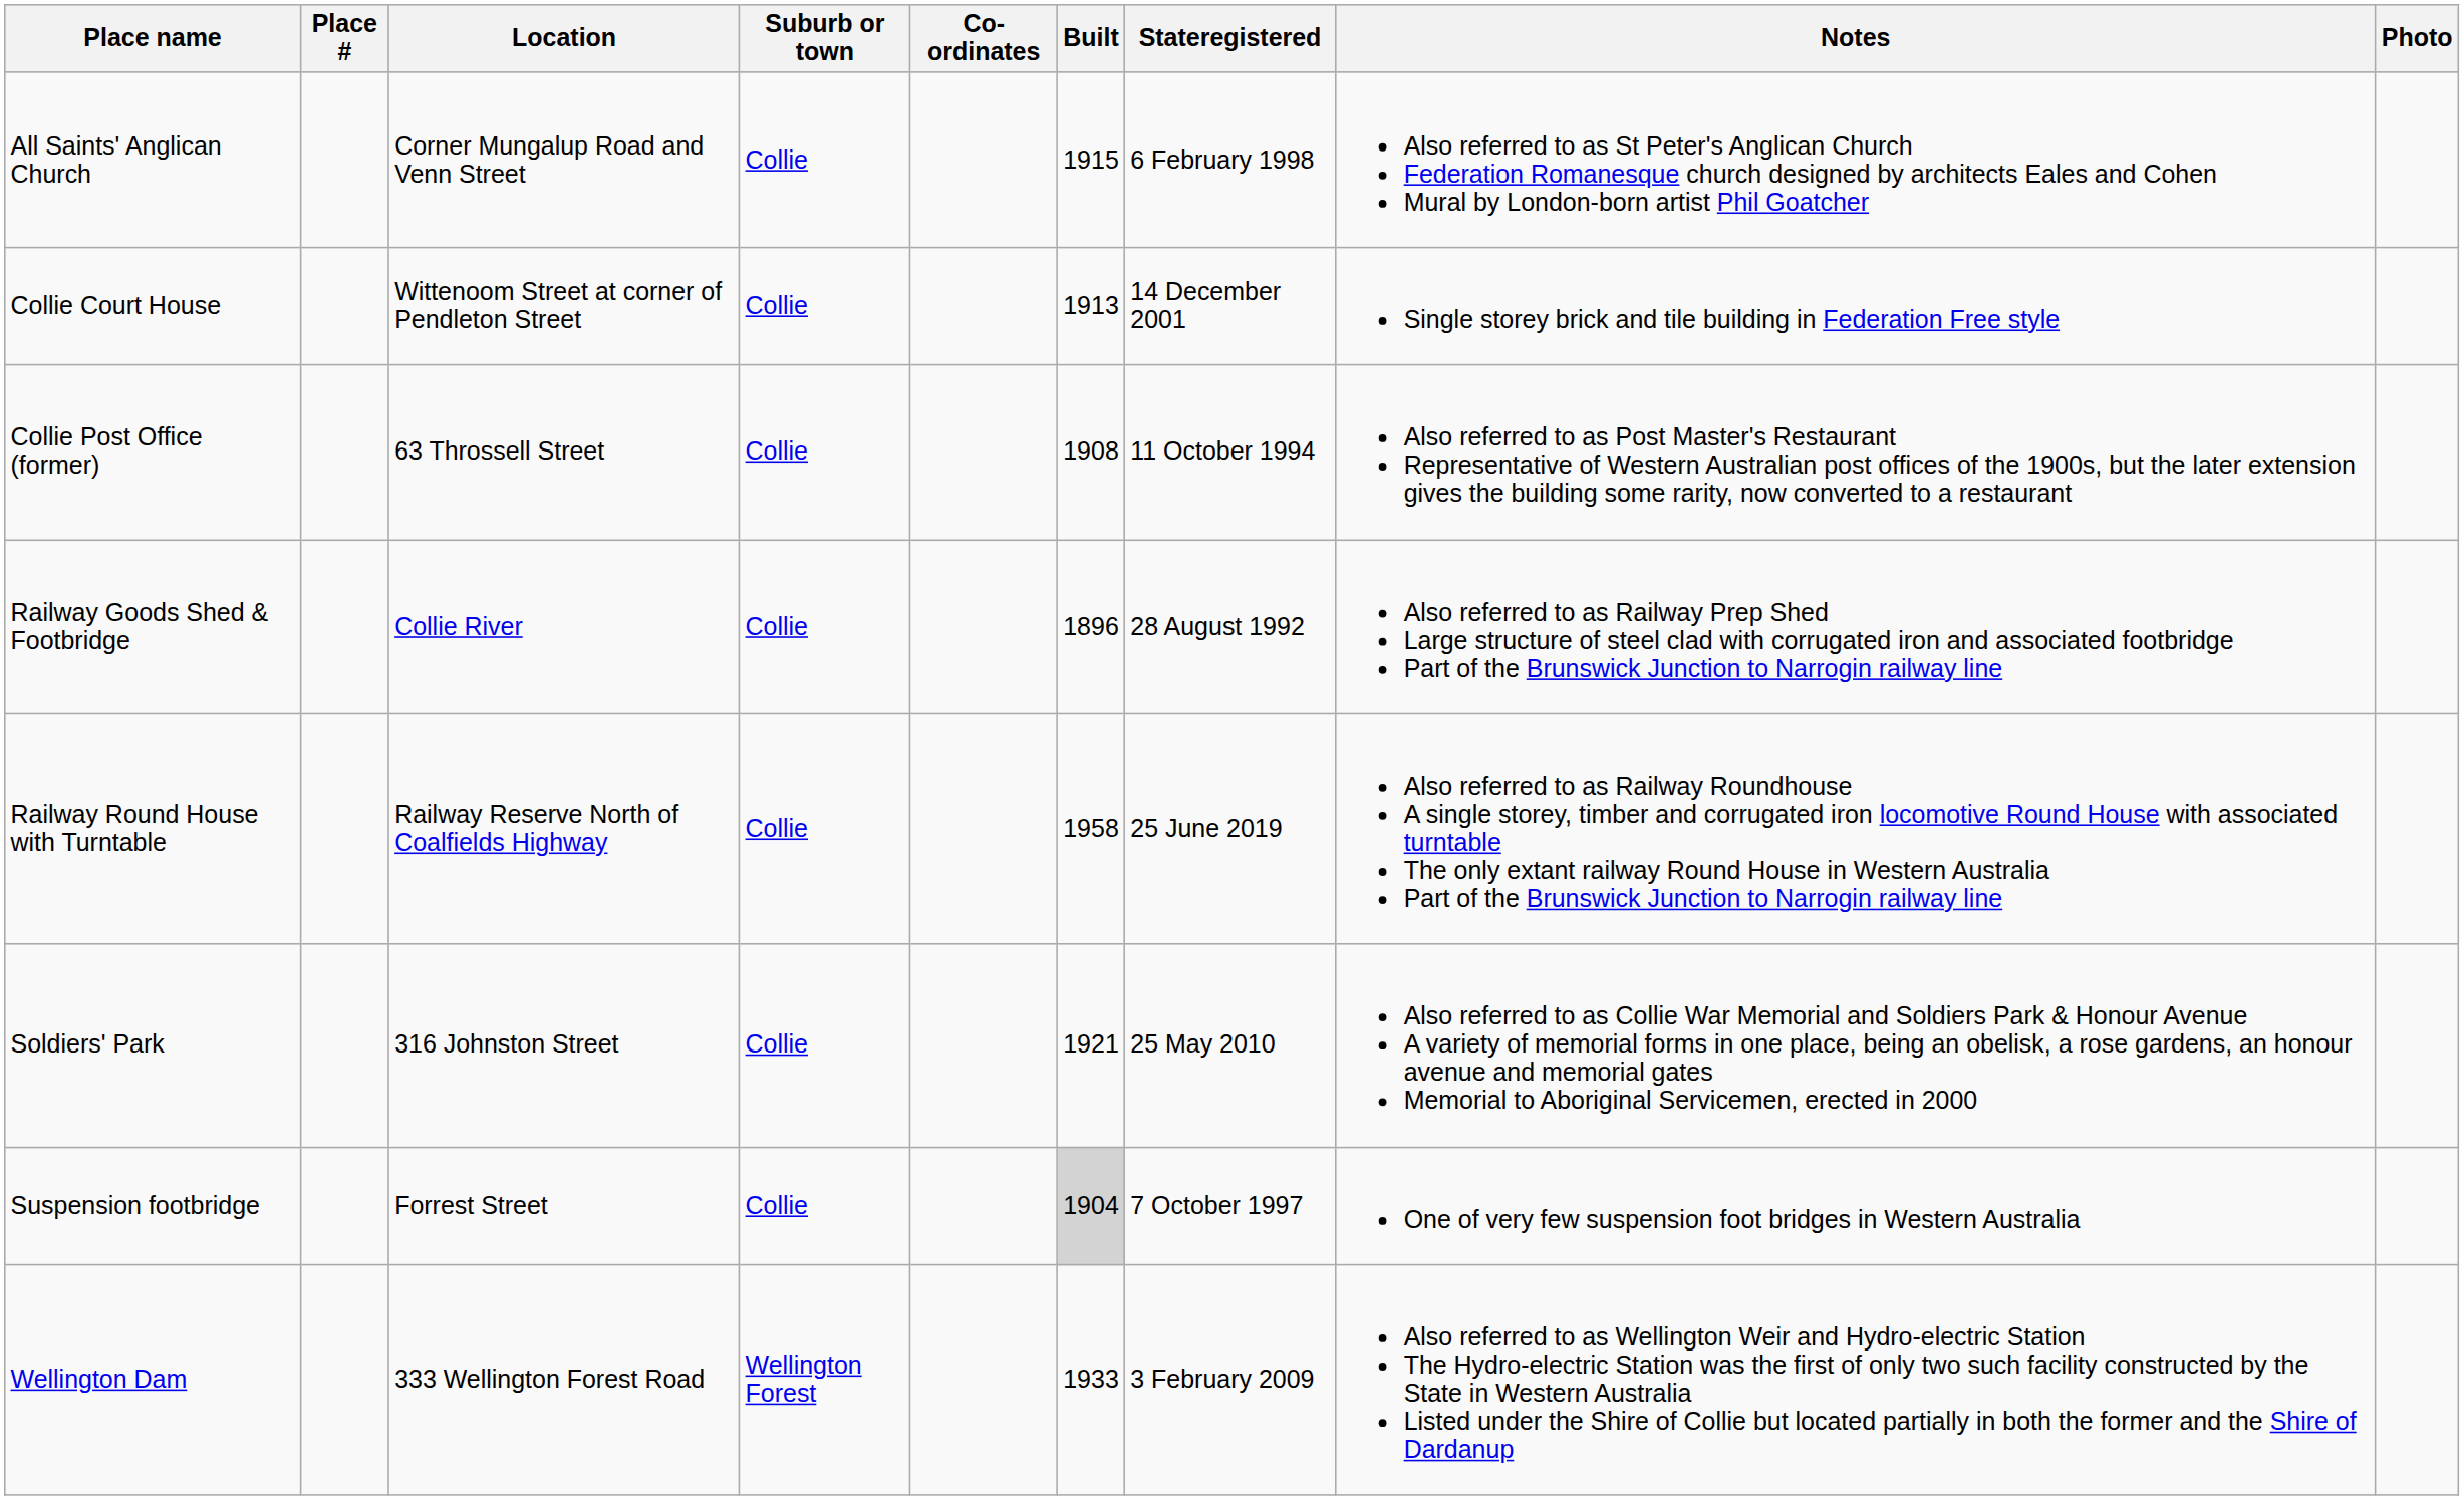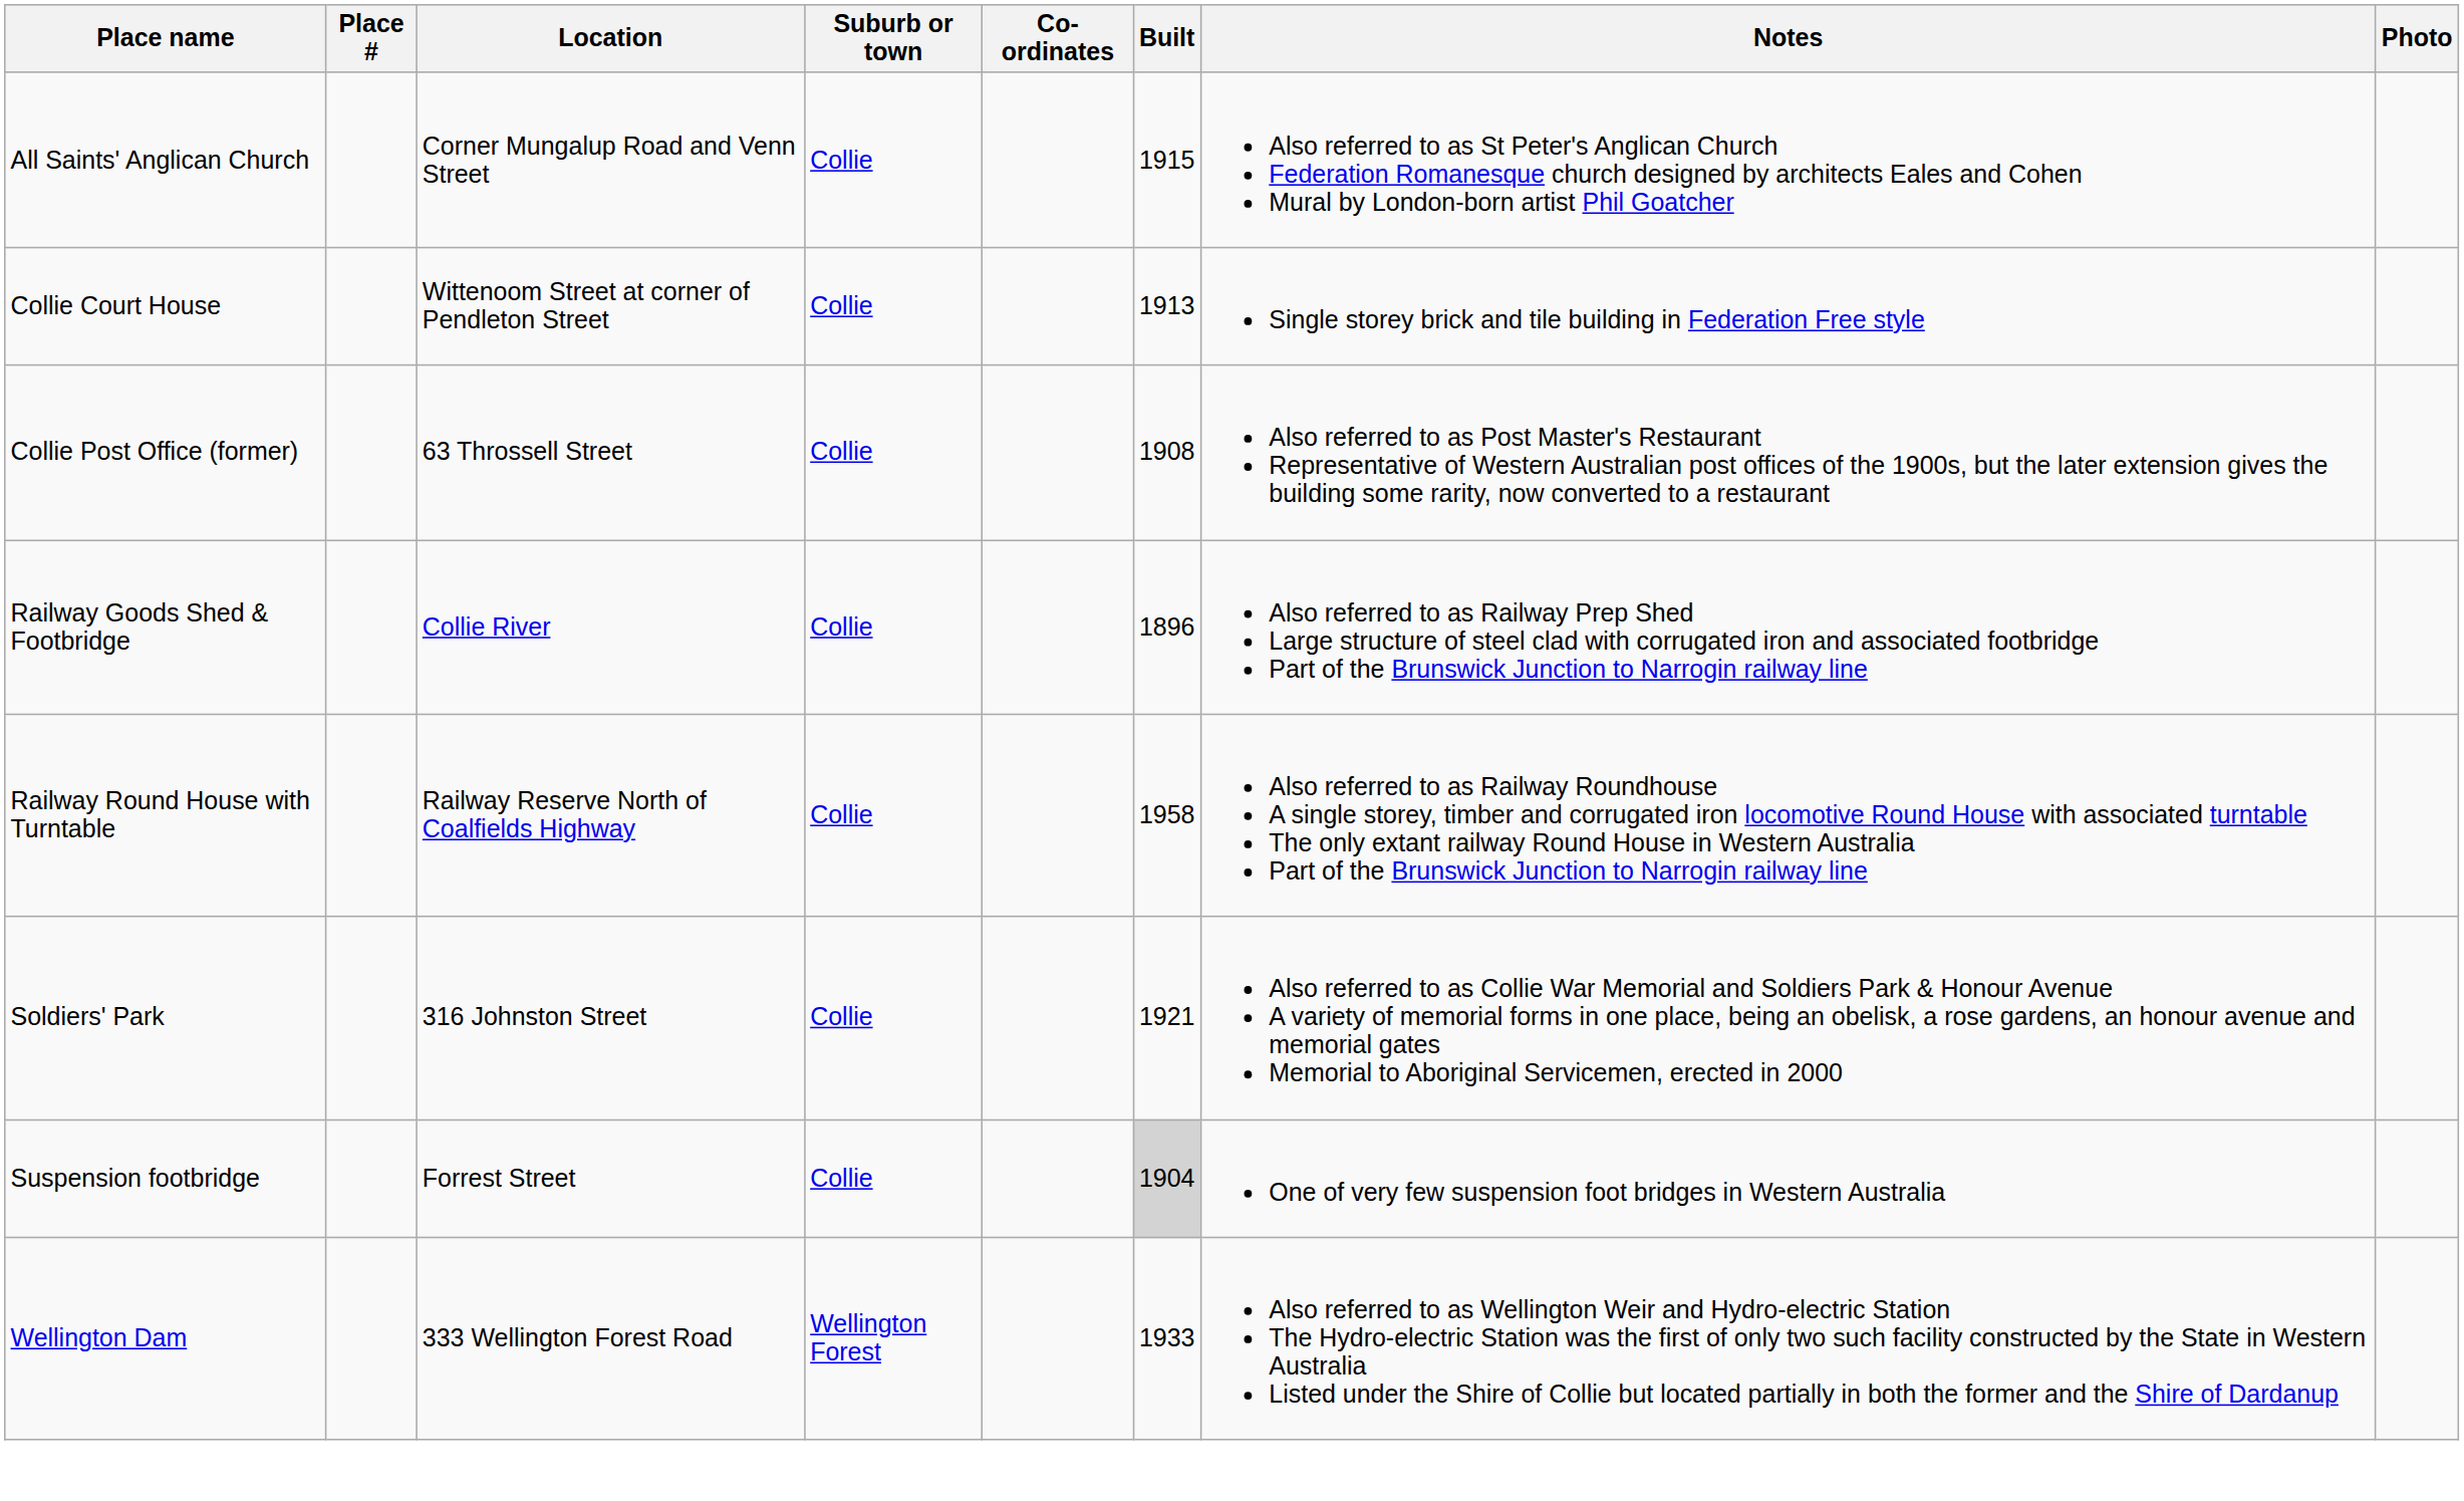 <table class="wikitable sortable">
 <tr>
 <th>Place name</th>
 <th>Place #</th>
 <th>Location</th>
 <th>Suburb or town</th>
 <th>Co-ordinates</th>
 <th>Built</th>
-<th>Stateregistered</th>
 <th class="unsortable">Notes</th>
 <th class="unsortable">Photo</th>
 </tr>
 <tr>
 <td>All Saints' Anglican Church</td>
 <td></td>
 <td>Corner Mungalup Road and Venn Street</td>
 <td><a href='#'>Collie</a></td>
 <td></td>
 <td>1915</td>
-<td>6 February 1998</td>
 <td><br><ul><li>Also referred to as St Peter's Anglican Church</li><li><a href='#'>Federation Romanesque</a> church designed by architects Eales and Cohen</li><li>Mural by London-born artist <a href='#'>Phil Goatcher</a></li></ul></td>
 <td></td>
 </tr>
 <tr>
 <td>Collie Court House</td>
 <td></td>
 <td>Wittenoom Street at corner of Pendleton Street</td>
 <td><a href='#'>Collie</a></td>
 <td></td>
 <td>1913</td>
-<td>14 December 2001</td>
 <td><br><ul><li>Single storey brick and tile building in <a href='#'>Federation Free style</a></li></ul></td>
 <td></td>
 </tr>
 <tr>
 <td>Collie Post Office (former)</td>
 <td></td>
 <td>63 Throssell Street</td>
 <td><a href='#'>Collie</a></td>
 <td></td>
 <td>1908</td>
-<td>11 October 1994</td>
 <td><br><ul><li>Also referred to as Post Master's Restaurant</li><li>Representative of Western Australian post offices of the 1900s, but the later extension gives the building some rarity, now converted to a restaurant</li></ul></td>
 <td></td>
 </tr>
 <tr>
 <td>Railway Goods Shed & Footbridge</td>
 <td></td>
 <td><a href='#'>Collie River</a></td>
 <td><a href='#'>Collie</a></td>
 <td></td>
 <td>1896</td>
-<td>28 August 1992</td>
 <td><br><ul><li>Also referred to as Railway Prep Shed</li><li>Large structure of steel clad with corrugated iron and associated footbridge</li><li>Part of the <a href='#'>Brunswick Junction to Narrogin railway line</a></li></ul></td>
 <td></td>
 </tr>
 <tr>
 <td>Railway Round House with Turntable</td>
 <td></td>
 <td>Railway Reserve North of <a href='#'>Coalfields Highway</a></td>
 <td><a href='#'>Collie</a></td>
 <td></td>
 <td>1958</td>
-<td>25 June 2019</td>
 <td><br><ul><li>Also referred to as Railway Roundhouse</li><li>A single storey, timber and corrugated iron <a href='#'>locomotive Round House</a> with associated <a href='#'>turntable</a></li><li>The only extant railway Round House in Western Australia</li><li>Part of the <a href='#'>Brunswick Junction to Narrogin railway line</a></li></ul></td>
 <td></td>
 </tr>
 <tr>
 <td>Soldiers' Park</td>
 <td></td>
 <td>316 Johnston Street</td>
 <td><a href='#'>Collie</a></td>
 <td></td>
 <td>1921</td>
-<td>25 May 2010</td>
 <td><br><ul><li>Also referred to as Collie War Memorial and Soldiers Park & Honour Avenue</li><li>A variety of memorial forms in one place, being an obelisk, a rose gardens, an honour avenue and memorial gates</li><li>Memorial to Aboriginal Servicemen, erected in 2000</li></ul></td>
 <td></td>
 </tr>
 <tr>
 <td>Suspension footbridge</td>
 <td></td>
 <td>Forrest Street</td>
 <td><a href='#'>Collie</a></td>
 <td></td>
 <td style="background: lightgrey;">1904</td>
-<td>7 October 1997</td>
 <td><br><ul><li>One of very few suspension foot bridges in Western Australia</li></ul></td>
 <td></td>
 </tr>
 <tr>
 <td><a href='#'>Wellington Dam</a></td>
 <td></td>
 <td>333 Wellington Forest Road</td>
 <td><a href='#'>Wellington Forest</a></td>
 <td></td>
 <td>1933</td>
-<td>3 February 2009</td>
 <td><br><ul><li>Also referred to as Wellington Weir and Hydro-electric Station</li><li>The Hydro-electric Station was the first of only two such facility constructed by the State in Western Australia</li><li>Listed under the Shire of Collie but located partially in both the former and the <a href='#'>Shire of Dardanup</a></li></ul></td>
 <td></td>
 </tr>
 </table>
